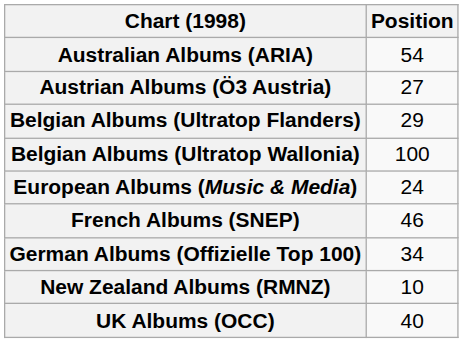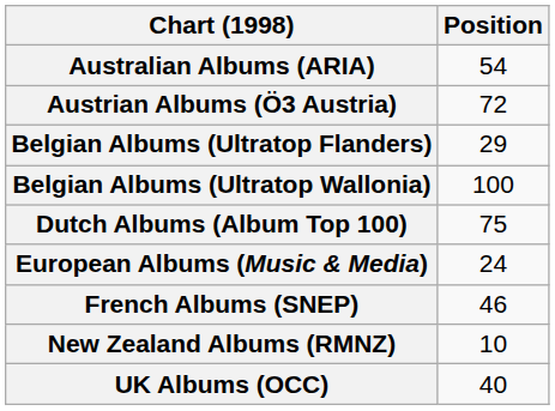 <table class="wikitable sortable plainrowheaders" style="text-align:center">
 <tr>
 <th scope="col">Chart (1998)</th>
 <th scope="col">Position</th>
 </tr>
 <tr>
 <th scope="row">Australian Albums (ARIA)</th>
 <td>54</td>
 </tr>
 <tr>
 <th scope="row">Austrian Albums (Ö3 Austria)</th>
-<td>27</td>
+<td>72</td>
 </tr>
 <tr>
 <th scope="row">Belgian Albums (Ultratop Flanders)</th>
 <td>29</td>
 </tr>
 <tr>
 <th scope="row">Belgian Albums (Ultratop Wallonia)</th>
 <td>100</td>
 </tr>
 <tr>
+<th scope="row">Dutch Albums (Album Top 100)</th>
+<td>75</td>
+</tr>
+<tr>
 <th scope="row">European Albums (<em>Music & Media</em>)</th>
 <td>24</td>
 </tr>
 <tr>
 <th scope="row">French Albums (SNEP)</th>
 <td>46</td>
-</tr>
-<tr>
-<th scope="row">German Albums (Offizielle Top 100)</th>
-<td>34</td>
 </tr>
 <tr>
 <th scope="row">New Zealand Albums (RMNZ)</th>
 <td>10</td>
 </tr>
 <tr>
 <th scope="row">UK Albums (OCC)</th>
 <td>40</td>
 </tr>
 </table>
